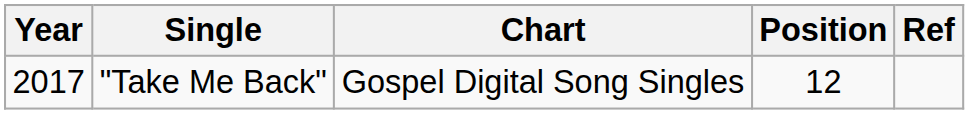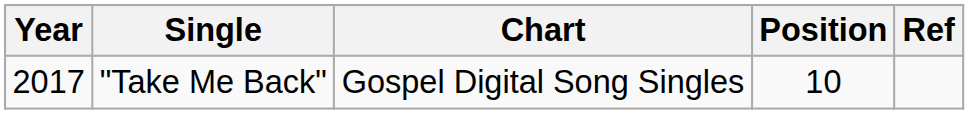 <table class="wikitable">
 <tr>
 <th style="text-align:center;">Year</th>
 <th style="text-align:center;">Single</th>
 <th style="text-align:center;">Chart</th>
 <th style="text-align:center;">Position</th>
 <th style="text-align:center;">Ref</th>
 </tr>
 <tr>
 <td style="text-align:center;">2017</td>
 <td style="text-align:center;">"Take Me Back"</td>
 <td style="text-align:center;">Gospel Digital Song Singles</td>
-<td style="text-align:center;">12</td>
+<td style="text-align:center;">10</td>
 <td style="text-align:center;"></td>
 </tr>
 </table>
